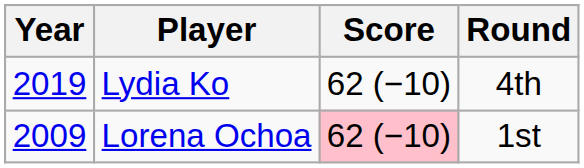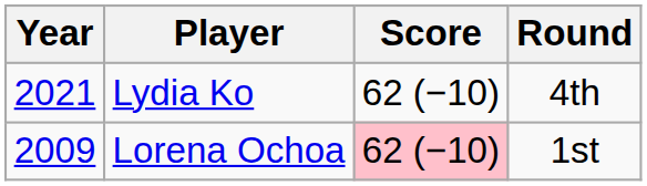 <table class="wikitable">
 <tr>
 <th>Year</th>
 <th>Player</th>
 <th>Score</th>
 <th>Round</th>
 </tr>
 <tr>
-<td><a href='#'>2019</a></td>
+<td><a href='#'>2021</a></td>
 <td><a href='#'>Lydia Ko</a></td>
 <td>62 (−10)</td>
 <td align=center>4th</td>
 </tr>
 <tr>
 <td><a href='#'>2009</a></td>
 <td><a href='#'>Lorena Ochoa</a></td>
 <td style="background: pink;">62 (−10)</td>
 <td align=center>1st</td>
 </tr>
 </table>
